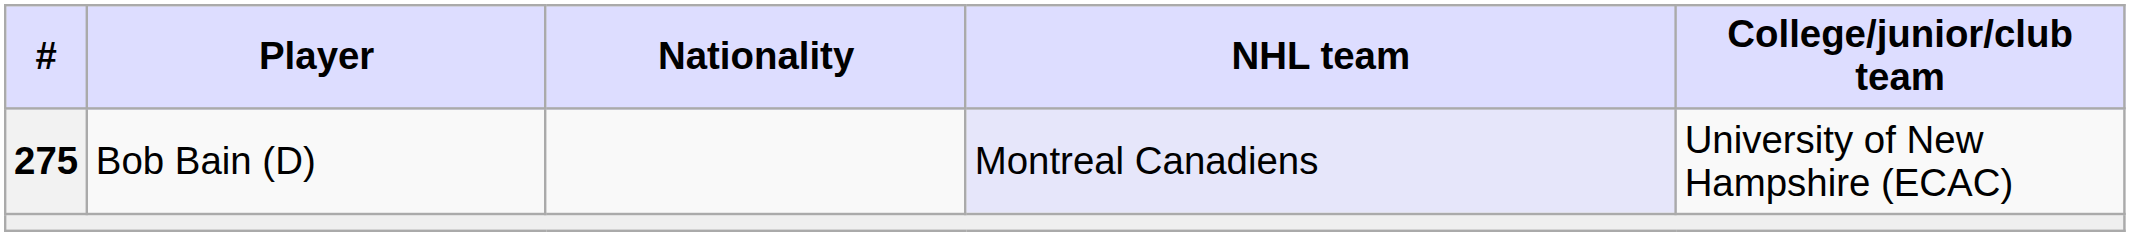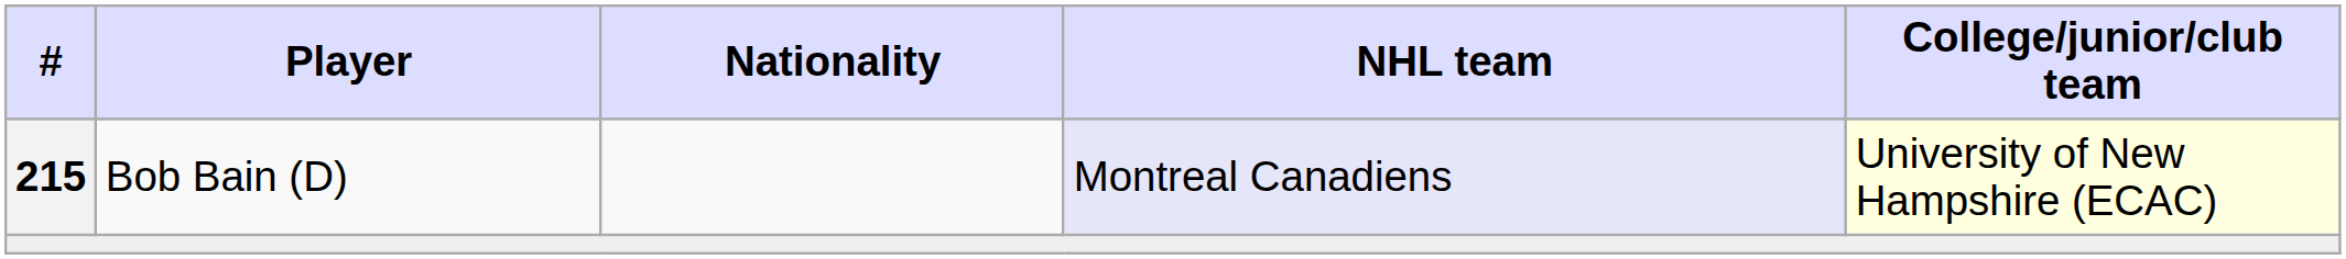 <table class="wikitable" style="width: 100%">
 <tr>
 <th style="background:#ddf; width:2.75%;">#</th>
 <th style="background:#ddf; width:22.0%;">Player</th>
 <th style="background:#ddf; width:20.0%;">Nationality</th>
 <th style="background:#ddf; width:34.0%;">NHL team</th>
 <th style="background:#ddf; width:100.0%;">College/junior/club team</th>
 </tr>
 <tr>
-<th>275</th>
+<th>215</th>
 <td>Bob Bain (D)</td>
 <td></td>
 <td style="background: lavender;">Montreal Canadiens</td>
-<td>University of New Hampshire (ECAC)</td>
+<td style="background: lightyellow;">University of New Hampshire (ECAC)</td>
 </tr>
 <tr>
 <td align=center colspan="6" bgcolor="#efefef"></td>
 </tr>
 </table>
